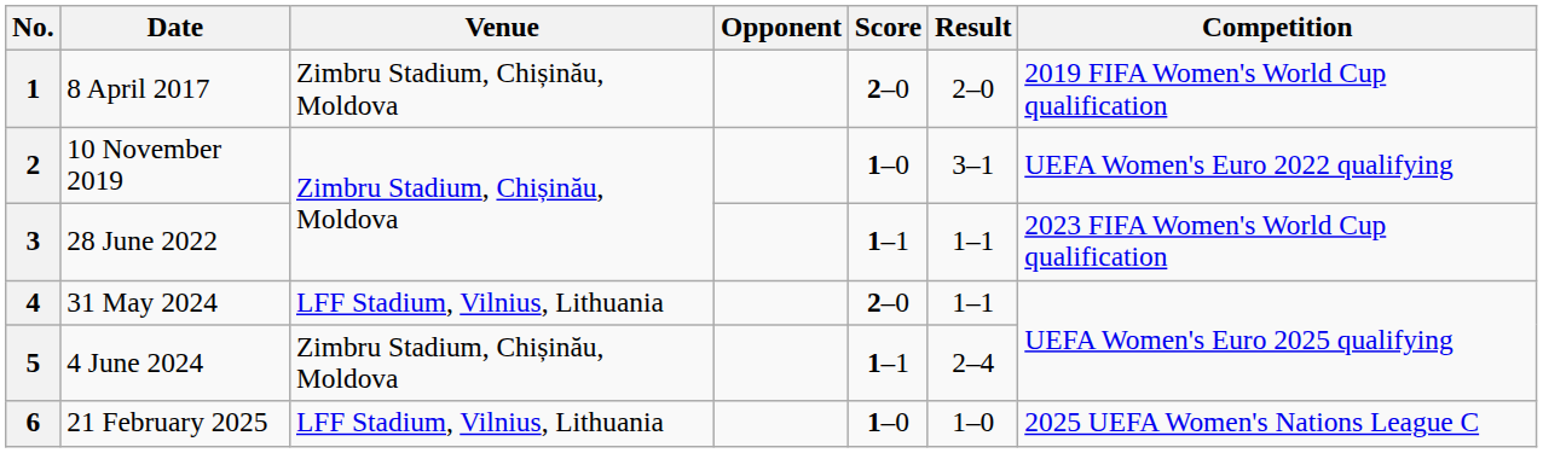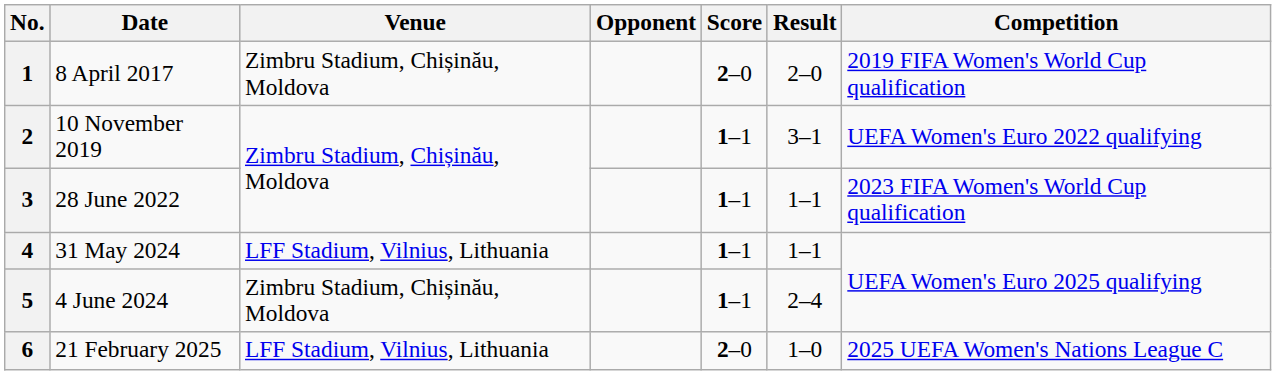 <table class="wikitable">
 <tr>
 <th>No.</th>
 <th>Date</th>
 <th>Venue</th>
 <th>Opponent</th>
 <th>Score</th>
 <th>Result</th>
 <th>Competition</th>
 </tr>
 <tr>
 <th scope=row>1</th>
 <td>8 April 2017</td>
 <td>Zimbru Stadium, Chișinău, Moldova</td>
 <td></td>
 <td align=center><strong>2</strong>–0</td>
 <td align=center>2–0</td>
 <td><a href='#'>2019 FIFA Women's World Cup qualification</a></td>
 </tr>
 <tr>
 <th scope=row>2</th>
 <td>10 November 2019</td>
 <td rowspan=2><a href='#'>Zimbru Stadium</a>, <a href='#'>Chișinău</a>, Moldova</td>
 <td></td>
-<td align=center><strong>1</strong>–0</td>
+<td align=center><strong>1</strong>–1</td>
 <td align=center>3–1</td>
 <td><a href='#'>UEFA Women's Euro 2022 qualifying</a></td>
 </tr>
 <tr>
 <th scope=row>3</th>
 <td>28 June 2022</td>
 <td></td>
 <td align=center><strong>1</strong>–1</td>
 <td align=center>1–1</td>
 <td><a href='#'>2023 FIFA Women's World Cup qualification</a></td>
 </tr>
 <tr>
 <th scope=row>4</th>
 <td>31 May 2024</td>
 <td><a href='#'>LFF Stadium</a>, <a href='#'>Vilnius</a>, Lithuania</td>
 <td></td>
-<td align=center><strong>2</strong>–0</td>
+<td align=center><strong>1</strong>–1</td>
 <td align=center>1–1</td>
 <td rowspan=2><a href='#'>UEFA Women's Euro 2025 qualifying</a></td>
 </tr>
 <tr>
 <th scope=row>5</th>
 <td>4 June 2024</td>
 <td>Zimbru Stadium, Chișinău, Moldova</td>
 <td></td>
 <td align=center><strong>1</strong>–1</td>
 <td align=center>2–4</td>
 </tr>
 <tr>
 <th scope=row>6</th>
 <td>21 February 2025</td>
 <td><a href='#'>LFF Stadium</a>, <a href='#'>Vilnius</a>, Lithuania</td>
 <td></td>
-<td align=center><strong>1</strong>–0</td>
+<td align=center><strong>2</strong>–0</td>
 <td align=center>1–0</td>
 <td><a href='#'>2025 UEFA Women's Nations League C</a></td>
 </tr>
 </table>
